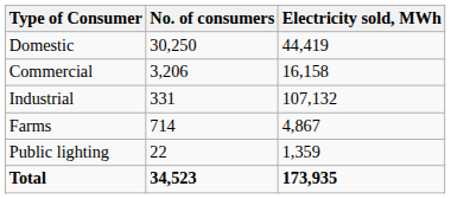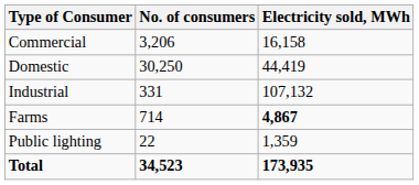 <table class="wikitable">
 <tr>
 <th>Type  of Consumer</th>
 <th>No.  of consumers</th>
 <th>Electricity  sold, MWh</th>
 </tr>
 <tr>
+<td>Commercial</td>
+<td>3,206</td>
+<td>16,158</td>
+</tr>
+<tr>
 <td>Domestic</td>
 <td>30,250</td>
 <td>44,419</td>
-</tr>
-<tr>
-<td>Commercial</td>
-<td>3,206</td>
-<td>16,158</td>
 </tr>
 <tr>
 <td>Industrial</td>
 <td>331</td>
 <td>107,132</td>
 </tr>
 <tr>
 <td>Farms</td>
 <td>714</td>
-<td>4,867</td>
+<td><strong>4,867</strong></td>
 </tr>
 <tr>
 <td>Public  lighting</td>
 <td>22</td>
 <td>1,359</td>
 </tr>
 <tr>
 <td><strong>Total</strong></td>
 <td><strong>34,523</strong></td>
 <td><strong>173,935</strong></td>
 </tr>
 </table>
